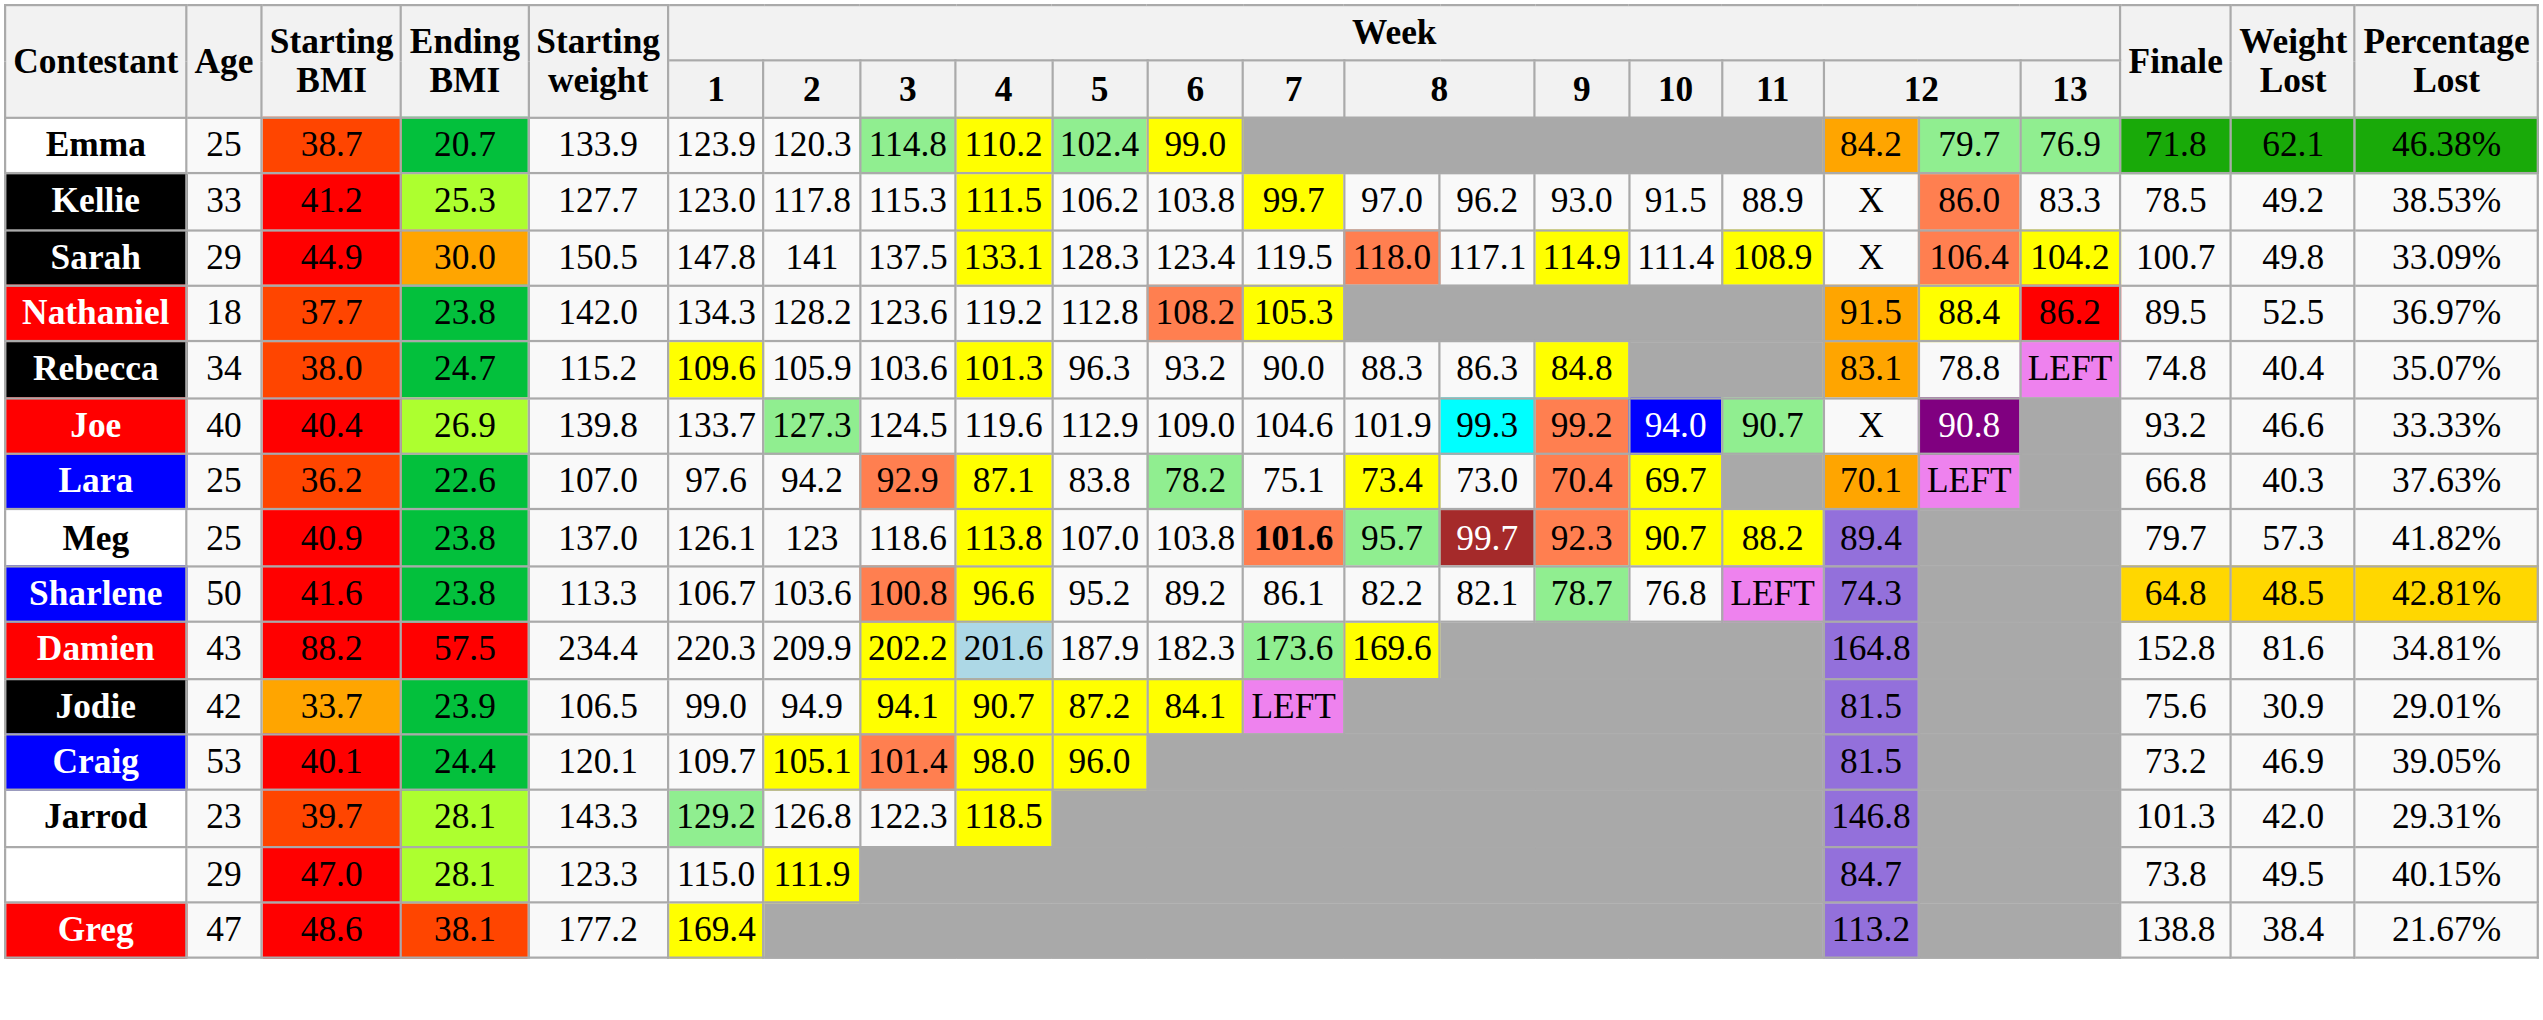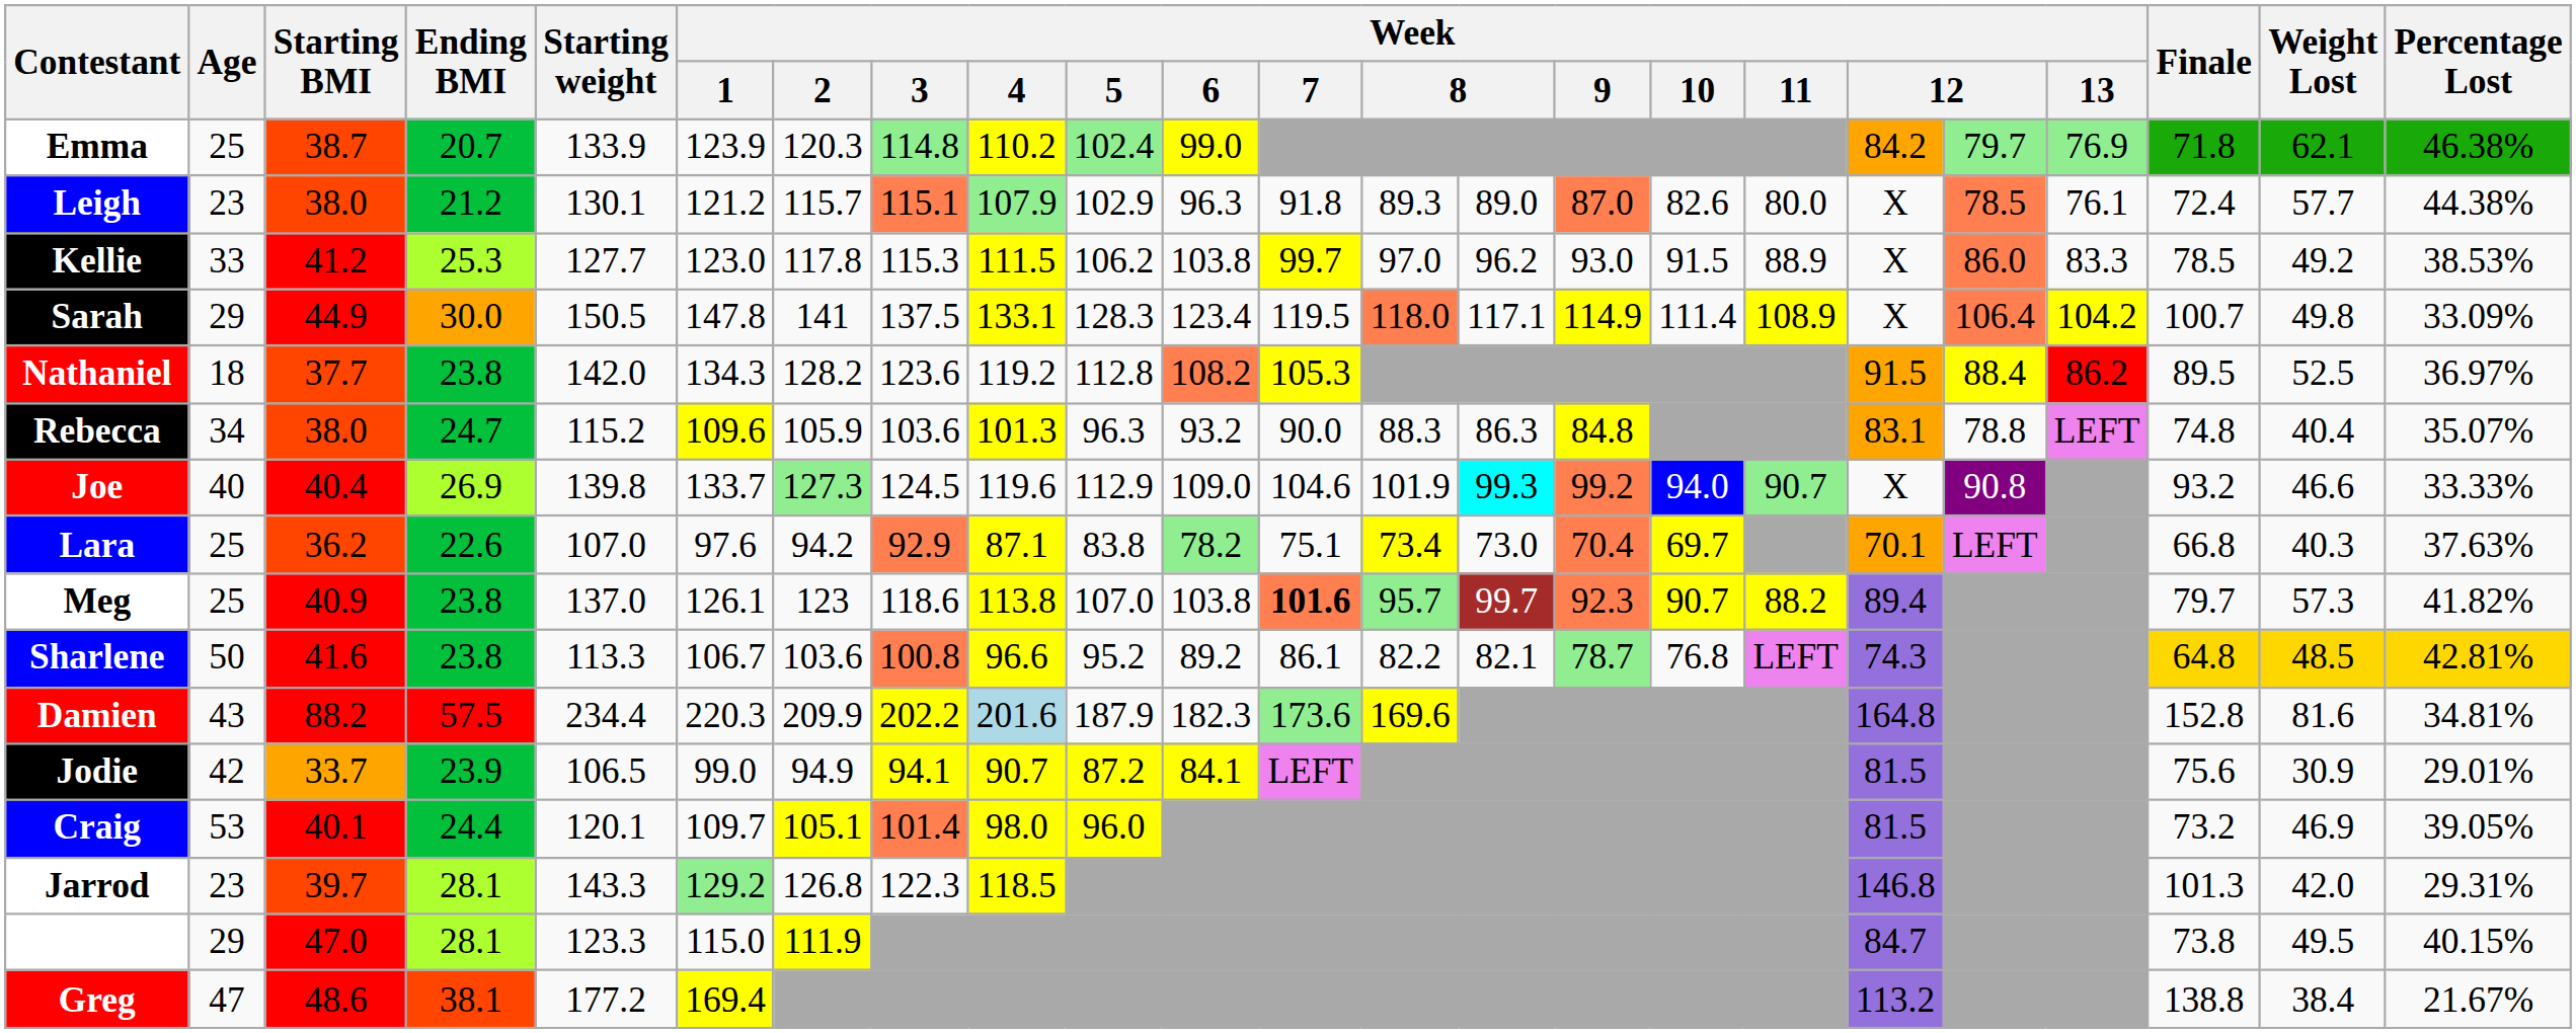 <table class="wikitable" style="text-align:center">
 <tr>
 <th rowspan=2>Contestant</th>
 <th rowspan=2>Age</th>
 <th rowspan=2>Starting<br>BMI</th>
 <th rowspan=2>Ending<br>BMI</th>
 <th rowspan=2>Starting<br>weight</th>
 <th colspan=15>Week</th>
 <th rowspan=2>Finale</th>
 <th rowspan=2>Weight<br>Lost</th>
 <th rowspan=2>Percentage<br>Lost</th>
 </tr>
 <tr>
 <th>1</th>
 <th>2</th>
 <th>3</th>
 <th>4</th>
 <th>5</th>
 <th>6</th>
 <th>7</th>
 <th colspan=2>8</th>
 <th>9</th>
 <th>10</th>
 <th>11</th>
 <th colspan=2>12</th>
 <th>13</th>
 </tr>
 <tr>
 <td style="background:white;"><strong>Emma</strong></td>
 <td>25</td>
 <td bgcolor=FF4500>38.7</td>
 <td bgcolor=#03C03C>20.7</td>
 <td>133.9</td>
 <td>123.9</td>
 <td>120.3</td>
 <td style="background:lightgreen;">114.8</td>
 <td style="background:yellow;">110.2</td>
 <td style="background:lightgreen;">102.4</td>
 <td style="background:yellow;">99.0</td>
 <td style="background:darkgray;" colspan=6></td>
 <td style="background:orange;">84.2</td>
 <td style="background:lightgreen;">79.7</td>
 <td style="background:lightgreen;">76.9</td>
 <td style="background:#19AA09;">71.8</td>
 <td style="background:#19AA09;">62.1</td>
 <td style="background:#19AA09;">46.38%</td>
+</tr>
+<tr>
+<td style="background:blue;color:white;"><strong>Leigh</strong></td>
+<td>23</td>
+<td bgcolor=FF4500>38.0</td>
+<td bgcolor=#03C03C>21.2</td>
+<td>130.1</td>
+<td>121.2</td>
+<td>115.7</td>
+<td bgcolor=coral>115.1</td>
+<td style="background:lightgreen;">107.9</td>
+<td>102.9</td>
+<td>96.3</td>
+<td>91.8</td>
+<td>89.3</td>
+<td>89.0</td>
+<td bgcolor=coral>87.0</td>
+<td>82.6</td>
+<td>80.0</td>
+<td>X</td>
+<td style="background:coral;">78.5</td>
+<td>76.1</td>
+<td>72.4</td>
+<td>57.7</td>
+<td>44.38%</td>
 </tr>
 <tr>
 <td style="background:black;color:white;"><strong>Kellie</strong></td>
 <td>33</td>
 <td bgcolor=red>41.2</td>
 <td bgcolor=greenyellow>25.3</td>
 <td>127.7</td>
 <td>123.0</td>
 <td>117.8</td>
 <td>115.3</td>
 <td style="background:yellow;">111.5</td>
 <td>106.2</td>
 <td>103.8</td>
 <td style="background:yellow;">99.7</td>
 <td>97.0</td>
 <td>96.2</td>
 <td>93.0</td>
 <td>91.5</td>
 <td>88.9</td>
 <td>X</td>
 <td style="background:coral;">86.0</td>
 <td>83.3</td>
 <td>78.5</td>
 <td>49.2</td>
 <td>38.53%</td>
 </tr>
 <tr>
 <td style="background:black;color:white;"><strong>Sarah</strong></td>
 <td>29</td>
 <td bgcolor=red>44.9</td>
 <td bgcolor=orange>30.0</td>
 <td>150.5</td>
 <td>147.8</td>
 <td>141</td>
 <td>137.5</td>
 <td style="background:yellow;">133.1</td>
 <td>128.3</td>
 <td>123.4</td>
 <td>119.5</td>
 <td bgcolor=coral>118.0</td>
 <td>117.1</td>
 <td style="background:yellow;">114.9</td>
 <td>111.4</td>
 <td style="background:yellow;">108.9</td>
 <td>X</td>
 <td style="background:coral;">106.4</td>
 <td style="background:yellow;">104.2</td>
 <td>100.7</td>
 <td>49.8</td>
 <td>33.09%</td>
 </tr>
 <tr>
 <td style="background:red;color:white;"><strong>Nathaniel</strong></td>
 <td>18</td>
 <td bgcolor=FF4500>37.7</td>
 <td bgcolor=#03C03C>23.8</td>
 <td>142.0</td>
 <td>134.3</td>
 <td>128.2</td>
 <td>123.6</td>
 <td>119.2</td>
 <td>112.8</td>
 <td bgcolor=coral>108.2</td>
 <td style="background:yellow;">105.3</td>
 <td style="background:darkgray;" colspan=5></td>
 <td style="background:orange;">91.5</td>
 <td style="background:yellow;">88.4</td>
 <td style="background:red;">86.2</td>
 <td>89.5</td>
 <td>52.5</td>
 <td>36.97%</td>
 </tr>
 <tr>
 <td style="background:black;color:white;"><strong>Rebecca</strong></td>
 <td>34</td>
 <td bgcolor=FF4500>38.0</td>
 <td bgcolor=#03C03C>24.7</td>
 <td>115.2</td>
 <td style="background:yellow;">109.6</td>
 <td>105.9</td>
 <td>103.6</td>
 <td style="background:yellow;">101.3</td>
 <td>96.3</td>
 <td>93.2</td>
 <td>90.0</td>
 <td>88.3</td>
 <td>86.3</td>
 <td style="background:yellow;">84.8</td>
 <td style="background:darkgray;" colspan=2></td>
 <td style="background:orange;">83.1</td>
 <td>78.8</td>
 <td style="background:violet;">LEFT</td>
 <td>74.8</td>
 <td>40.4</td>
 <td>35.07%</td>
 </tr>
 <tr>
 <td style="background:red;color:white;"><strong>Joe</strong></td>
 <td>40</td>
 <td bgcolor=red>40.4</td>
 <td bgcolor=greenyellow>26.9</td>
 <td>139.8</td>
 <td>133.7</td>
 <td style="background:lightgreen;">127.3</td>
 <td>124.5</td>
 <td>119.6</td>
 <td>112.9</td>
 <td>109.0</td>
 <td>104.6</td>
 <td>101.9</td>
 <td style="background:aqua;">99.3</td>
 <td bgcolor=coral>99.2</td>
 <td style="background:blue;color:white;">94.0</td>
 <td style="background:lightgreen;">90.7</td>
 <td>X</td>
 <td style="background:purple;color:white;">90.8</td>
 <td style="background:darkgray;"></td>
 <td>93.2</td>
 <td>46.6</td>
 <td>33.33%</td>
 </tr>
 <tr>
 <td style="background:blue;color:white;"><strong>Lara</strong></td>
 <td>25</td>
 <td bgcolor=FF4500>36.2</td>
 <td bgcolor=#03C03C>22.6</td>
 <td>107.0</td>
 <td>97.6</td>
 <td>94.2</td>
 <td bgcolor=coral>92.9</td>
 <td style="background:yellow;">87.1</td>
 <td>83.8</td>
 <td style="background:lightgreen;">78.2</td>
 <td>75.1</td>
 <td style="background:yellow;">73.4</td>
 <td>73.0</td>
 <td bgcolor=coral>70.4</td>
 <td style="background:yellow;">69.7</td>
 <td style="background:darkgray;"></td>
 <td style="background:orange;">70.1</td>
 <td style="background:violet;">LEFT</td>
 <td style="background:darkgray;"></td>
 <td>66.8</td>
 <td>40.3</td>
 <td>37.63%</td>
 </tr>
 <tr>
 <td style="background:white;"><strong>Meg</strong></td>
 <td>25</td>
 <td bgcolor=red>40.9</td>
 <td bgcolor=#03C03C>23.8</td>
 <td>137.0</td>
 <td>126.1</td>
 <td>123</td>
 <td>118.6</td>
 <td style="background:yellow;">113.8</td>
 <td>107.0</td>
 <td>103.8</td>
 <td bgcolor=coral><strong>101.6</strong></td>
 <td style="background:lightgreen;">95.7</td>
 <td style="background:brown;color:white;">99.7</td>
 <td bgcolor=coral>92.3</td>
 <td style="background:yellow;">90.7</td>
 <td style="background:yellow;">88.2</td>
 <td style="background:#9370DB;">89.4</td>
 <td style="background:darkgray;" colspan=2></td>
 <td>79.7</td>
 <td>57.3</td>
 <td>41.82%</td>
 </tr>
 <tr>
 <td style="background:blue;color:white;"><strong>Sharlene</strong></td>
 <td>50</td>
 <td bgcolor=red>41.6</td>
 <td bgcolor=#03C03C>23.8</td>
 <td>113.3</td>
 <td>106.7</td>
 <td>103.6</td>
 <td bgcolor=coral>100.8</td>
 <td style="background:yellow;">96.6</td>
 <td>95.2</td>
 <td>89.2</td>
 <td>86.1</td>
 <td>82.2</td>
 <td>82.1</td>
 <td style="background:lightgreen;">78.7</td>
 <td>76.8</td>
 <td style="background:violet;">LEFT</td>
 <td style="background:#9370DB;">74.3</td>
 <td style="background:darkgray;" colspan=2></td>
 <td style="background:gold;">64.8</td>
 <td style="background:gold;">48.5</td>
 <td style="background:gold;">42.81%</td>
 </tr>
 <tr>
 <td style="background:red;color:white;"><strong>Damien</strong></td>
 <td>43</td>
 <td bgcolor=red>88.2</td>
 <td bgcolor=red>57.5</td>
 <td>234.4</td>
 <td>220.3</td>
 <td>209.9</td>
 <td style="background:yellow;">202.2</td>
 <td style="background:lightblue;">201.6</td>
 <td>187.9</td>
 <td>182.3</td>
 <td style="background:lightgreen;">173.6</td>
 <td style="background:yellow;">169.6</td>
 <td style="background:darkgray;" colspan=4></td>
 <td style="background:#9370DB;">164.8</td>
 <td style="background:darkgray;" colspan=2></td>
 <td>152.8</td>
 <td>81.6</td>
 <td>34.81%</td>
 </tr>
 <tr>
 <td style="background:black;color:white;"><strong>Jodie</strong></td>
 <td>42</td>
 <td bgcolor=orange>33.7</td>
 <td bgcolor=#03C03C>23.9</td>
 <td>106.5</td>
 <td>99.0</td>
 <td>94.9</td>
 <td style="background:yellow;">94.1</td>
 <td style="background:yellow;">90.7</td>
 <td style="background:yellow;">87.2</td>
 <td style="background:yellow;">84.1</td>
 <td style="background:violet;">LEFT</td>
 <td style="background:darkgray;" colspan=5></td>
 <td style="background:#9370DB;">81.5</td>
 <td style="background:darkgray;" colspan=2></td>
 <td>75.6</td>
 <td>30.9</td>
 <td>29.01%</td>
 </tr>
 <tr>
 <td style="background:blue;color:white;"><strong>Craig</strong></td>
 <td>53</td>
 <td bgcolor=red>40.1</td>
 <td bgcolor=#03C03C>24.4</td>
 <td>120.1</td>
 <td>109.7</td>
 <td style="background:yellow;">105.1</td>
 <td bgcolor=coral>101.4</td>
 <td style="background:yellow;">98.0</td>
 <td style="background:yellow;">96.0</td>
 <td style="background:darkgray;" colspan=7></td>
 <td style="background:#9370DB;">81.5</td>
 <td style="background:darkgray;" colspan=2></td>
 <td>73.2</td>
 <td>46.9</td>
 <td>39.05%</td>
 </tr>
 <tr>
 <td style="background:white;"><strong>Jarrod</strong></td>
 <td>23</td>
 <td bgcolor=FF4500>39.7</td>
 <td bgcolor=greenyellow>28.1</td>
 <td>143.3</td>
 <td style="background:lightgreen;">129.2</td>
 <td>126.8</td>
 <td>122.3</td>
 <td style="background:yellow;">118.5</td>
 <td style="background:darkgray;" colspan=8></td>
 <td style="background:#9370DB;">146.8</td>
 <td style="background:darkgray;" colspan=2></td>
 <td>101.3</td>
 <td>42.0</td>
 <td>29.31%</td>
 </tr>
 <tr>
 <td style="background:white;"></td>
 <td>29</td>
 <td bgcolor=red>47.0</td>
 <td bgcolor=greenyellow>28.1</td>
 <td>123.3</td>
 <td>115.0</td>
 <td style="background:yellow;">111.9</td>
 <td style="background:darkgray;" colspan=10></td>
 <td style="background:#9370DB;">84.7</td>
 <td style="background:darkgray;" colspan=2></td>
 <td>73.8</td>
 <td>49.5</td>
 <td>40.15%</td>
 </tr>
 <tr>
 <td style="background:red;color:white;"><strong>Greg</strong></td>
 <td>47</td>
 <td bgcolor=red>48.6</td>
 <td bgcolor=#FF4500>38.1</td>
 <td>177.2</td>
 <td style="background:yellow;">169.4</td>
 <td style="background:darkgray;" colspan=11></td>
 <td style="background:#9370DB;">113.2</td>
 <td style="background:darkgray;" colspan=2></td>
 <td>138.8</td>
 <td>38.4</td>
 <td>21.67%</td>
 </tr>
 </table>
